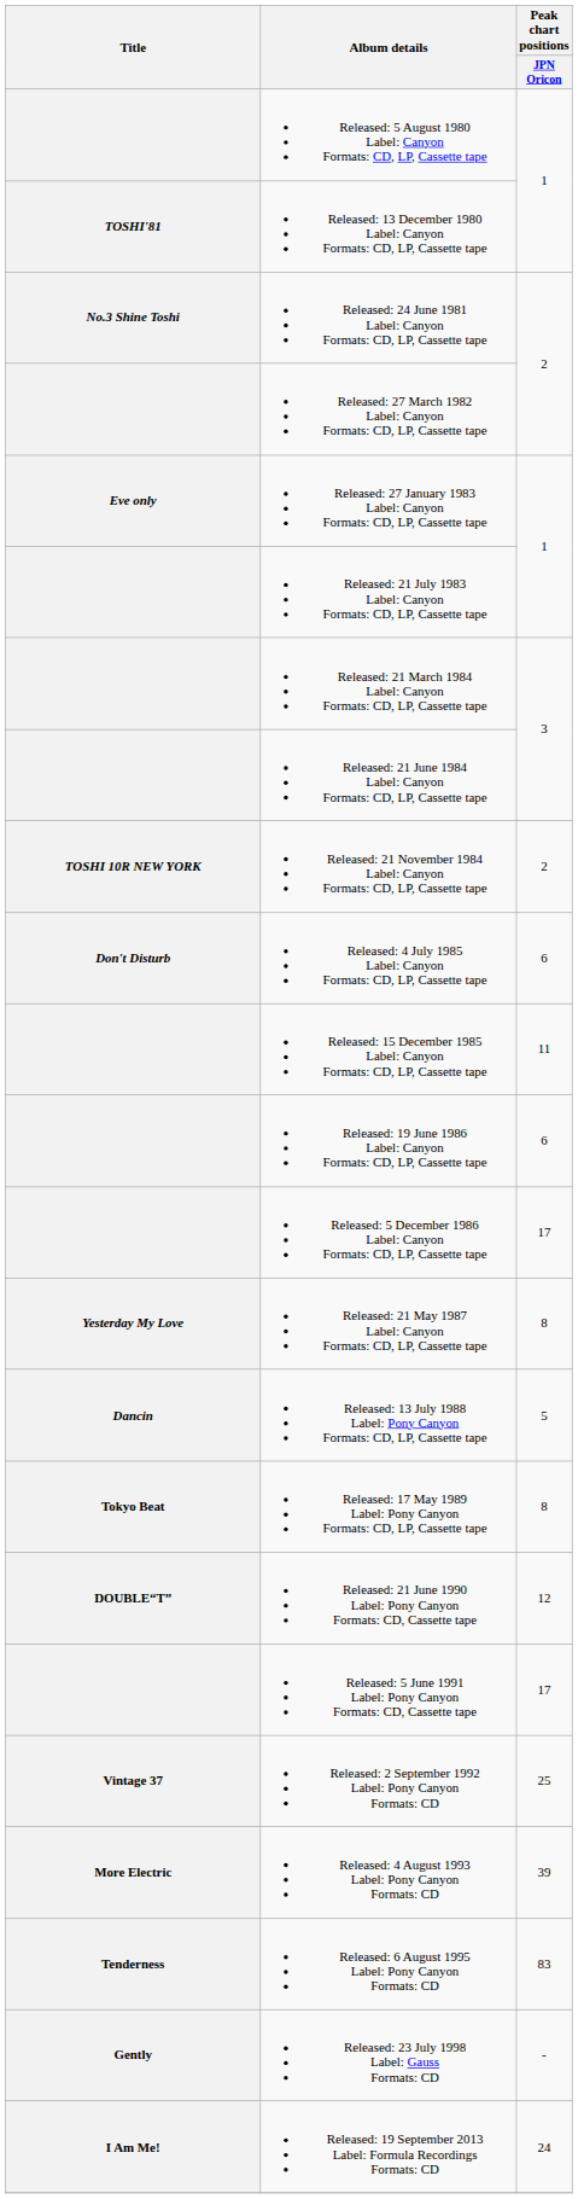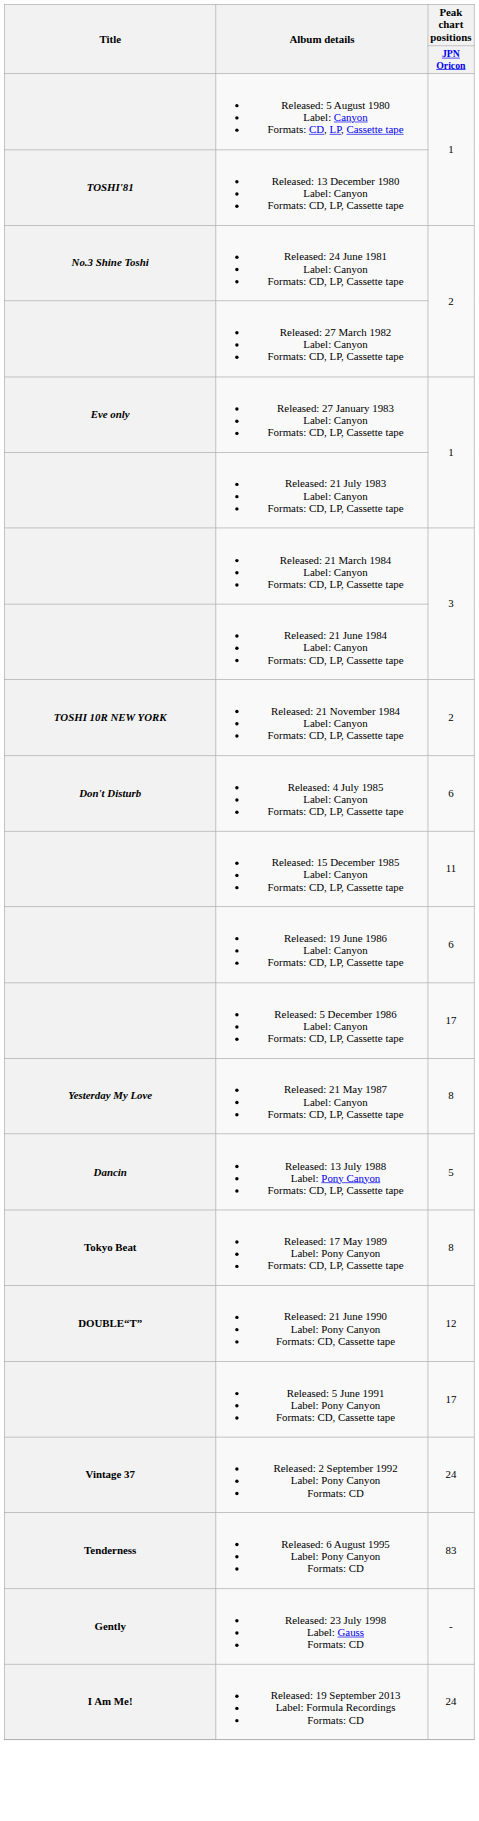 <table class="wikitable plainrowheaders" style="text-align:center;">
 <tr>
 <th scope="col" rowspan="2" style="width:19em;">Title</th>
 <th scope="col" rowspan="2" style="width:19em;">Album details</th>
 <th scope="col">Peak chart positions</th>
 </tr>
 <tr>
 <th scope="col" style="width:2.9em;font-size:90%;"><a href='#'>JPN<br>Oricon</a><br></th>
 </tr>
 <tr>
 <th scope="row"></th>
 <td><br><ul><li>Released: 5 August 1980</li><li>Label: <a href='#'>Canyon</a></li><li>Formats: <a href='#'>CD</a>, <a href='#'>LP</a>, <a href='#'>Cassette tape</a></li></ul></td>
 <td rowspan="2"align="center">1</td>
 </tr>
 <tr>
 <th scope="row"><em>TOSHI'81</em></th>
 <td><br><ul><li>Released: 13 December 1980</li><li>Label: Canyon</li><li>Formats: CD, LP, Cassette tape</li></ul></td>
 </tr>
 <tr>
 <th scope="row"><em>No.3 Shine Toshi</em></th>
 <td><br><ul><li>Released: 24 June 1981</li><li>Label: Canyon</li><li>Formats: CD, LP, Cassette tape</li></ul></td>
 <td rowspan="2"align="center">2</td>
 </tr>
 <tr>
 <th scope="row"></th>
 <td><br><ul><li>Released: 27 March 1982</li><li>Label: Canyon</li><li>Formats: CD, LP, Cassette tape</li></ul></td>
 </tr>
 <tr>
 <th scope="row"><em>Eve only</em></th>
 <td><br><ul><li>Released: 27 January 1983</li><li>Label: Canyon</li><li>Formats: CD, LP, Cassette tape</li></ul></td>
 <td rowspan="2"align="center">1</td>
 </tr>
 <tr>
 <th scope="row"></th>
 <td><br><ul><li>Released: 21 July 1983</li><li>Label: Canyon</li><li>Formats: CD, LP, Cassette tape</li></ul></td>
 </tr>
 <tr>
 <th scope="row"></th>
 <td><br><ul><li>Released: 21 March 1984</li><li>Label: Canyon</li><li>Formats: CD, LP, Cassette tape</li></ul></td>
 <td rowspan="2"align="center">3</td>
 </tr>
 <tr>
 <th scope="row"></th>
 <td><br><ul><li>Released: 21 June 1984</li><li>Label: Canyon</li><li>Formats: CD, LP, Cassette tape</li></ul></td>
 </tr>
 <tr>
 <th scope="row"><em>TOSHI 10R NEW YORK</em></th>
 <td><br><ul><li>Released: 21 November 1984</li><li>Label: Canyon</li><li>Formats: CD, LP, Cassette tape</li></ul></td>
 <td align="center">2</td>
 </tr>
 <tr>
 <th scope="row"><em>Don't Disturb</em></th>
 <td><br><ul><li>Released: 4 July 1985</li><li>Label: Canyon</li><li>Formats: CD, LP, Cassette tape</li></ul></td>
 <td align="center">6</td>
 </tr>
 <tr>
 <th scope="row"></th>
 <td><br><ul><li>Released: 15 December 1985</li><li>Label: Canyon</li><li>Formats: CD, LP, Cassette tape</li></ul></td>
 <td align="center">11</td>
 </tr>
 <tr>
 <th scope="row"></th>
 <td><br><ul><li>Released: 19 June 1986</li><li>Label: Canyon</li><li>Formats: CD, LP, Cassette tape</li></ul></td>
 <td align="center">6</td>
 </tr>
 <tr>
 <th scope="row"></th>
 <td><br><ul><li>Released: 5 December 1986</li><li>Label: Canyon</li><li>Formats: CD, LP, Cassette tape</li></ul></td>
 <td align="center">17</td>
 </tr>
 <tr>
 <th scope="row"><em>Yesterday My Love</em></th>
 <td><br><ul><li>Released: 21 May 1987</li><li>Label: Canyon</li><li>Formats: CD, LP, Cassette tape</li></ul></td>
 <td align="center">8</td>
 </tr>
 <tr>
 <th scope="row"><em>Dancin<strong></th>
 <td><br><ul><li>Released: 13 July 1988</li><li>Label: <a href='#'>Pony Canyon</a></li><li>Formats: CD, LP, Cassette tape</li></ul></td>
 <td align="center">5</td>
 </tr>
 <tr>
 <th scope="row"></em>Tokyo Beat<em></th>
 <td><br><ul><li>Released: 17 May 1989</li><li>Label: Pony Canyon</li><li>Formats: CD, LP, Cassette tape</li></ul></td>
 <td align="center">8</td>
 </tr>
 <tr>
 <th scope="row"></em>DOUBLE“T”<em></th>
 <td><br><ul><li>Released: 21 June 1990</li><li>Label: Pony Canyon</li><li>Formats: CD, Cassette tape</li></ul></td>
 <td align="center">12</td>
 </tr>
 <tr>
 <th scope="row"></th>
 <td><br><ul><li>Released: 5 June 1991</li><li>Label: Pony Canyon</li><li>Formats: CD, Cassette tape</li></ul></td>
 <td align="center">17</td>
 </tr>
 <tr>
 <th scope="row"></em>Vintage 37<em></th>
 <td><br><ul><li>Released: 2 September 1992</li><li>Label: Pony Canyon</li><li>Formats: CD</li></ul></td>
-<td align="center">25</td>
-</tr>
-<tr>
-<th scope="row"></em>More Electric<em></th>
-<td><br><ul><li>Released: 4 August 1993</li><li>Label: Pony Canyon</li><li>Formats: CD</li></ul></td>
-<td align="center">39</td>
+<td align="center">24</td>
 </tr>
 <tr>
 <th scope="row"></em>Tenderness<em></th>
 <td><br><ul><li>Released: 6 August 1995</li><li>Label: Pony Canyon</li><li>Formats: CD</li></ul></td>
 <td align="center">83</td>
 </tr>
 <tr>
 <th scope="row"></em>Gently<em></th>
 <td><br><ul><li>Released: 23 July 1998</li><li>Label: <a href='#'>Gauss</a></li><li>Formats: CD</li></ul></td>
 <td align="center">-</td>
 </tr>
 <tr>
 <th scope="row"></em>I Am Me!<em></th>
 <td><br><ul><li>Released: 19 September 2013</li><li>Label: Formula Recordings</li><li>Formats: CD</li></ul></td>
 <td align="center">24</td>
 </tr>
 <tr>
 </tr>
 </table>
